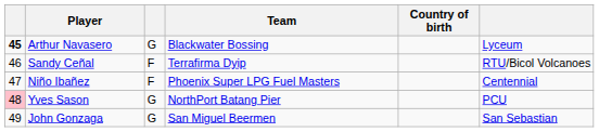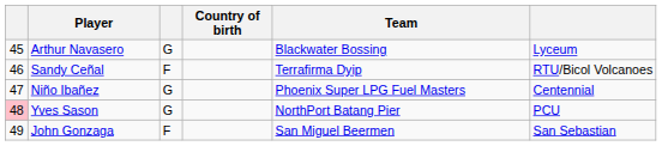 <table class="wikitable plainrowheaders" style="text-align:left; font-size:95%;">
 <tr>
 <th scope="col" style="width:20px;"></th>
 <th scope="col" style="width:150px;">Player</th>
 <th scope="col" style="width:20px;"></th>
+<th scope="col" style="width:100px;">Country of birth</th>
 <th scope="col" style="width:300px;">Team</th>
-<th scope="col" style="width:100px;">Country of birth</th>
 <th scope="col"></th>
 </tr>
 <tr>
-<td align=center><strong>45</strong></td>
+<td align=center>45</td>
 <td><a href='#'>Arthur Navasero</a></td>
 <td>G</td>
+<td></td>
 <td><a href='#'>Blackwater Bossing</a></td>
-<td></td>
 <td><a href='#'>Lyceum</a></td>
 </tr>
 <tr>
 <td align=center>46</td>
 <td><a href='#'>Sandy Ceñal</a></td>
 <td>F</td>
+<td></td>
 <td><a href='#'>Terrafirma Dyip</a></td>
-<td></td>
 <td><a href='#'>RTU</a>/Bicol Volcanoes </td>
 </tr>
 <tr>
 <td align=center>47</td>
 <td><a href='#'>Niño Ibañez</a></td>
-<td>F</td>
+<td>G</td>
+<td></td>
 <td><a href='#'>Phoenix Super LPG Fuel Masters</a></td>
-<td></td>
 <td><a href='#'>Centennial</a></td>
 </tr>
 <tr>
 <td align=center style="background: pink;">48</td>
 <td><a href='#'>Yves Sason</a></td>
 <td>G</td>
+<td></td>
 <td><a href='#'>NorthPort Batang Pier</a></td>
-<td></td>
 <td><a href='#'>PCU</a></td>
 </tr>
 <tr>
 <td align=center>49</td>
 <td><a href='#'>John Gonzaga</a></td>
-<td>G</td>
+<td>F</td>
+<td></td>
 <td><a href='#'>San Miguel Beermen</a></td>
-<td></td>
 <td><a href='#'>San Sebastian</a></td>
 </tr>
 </table>
